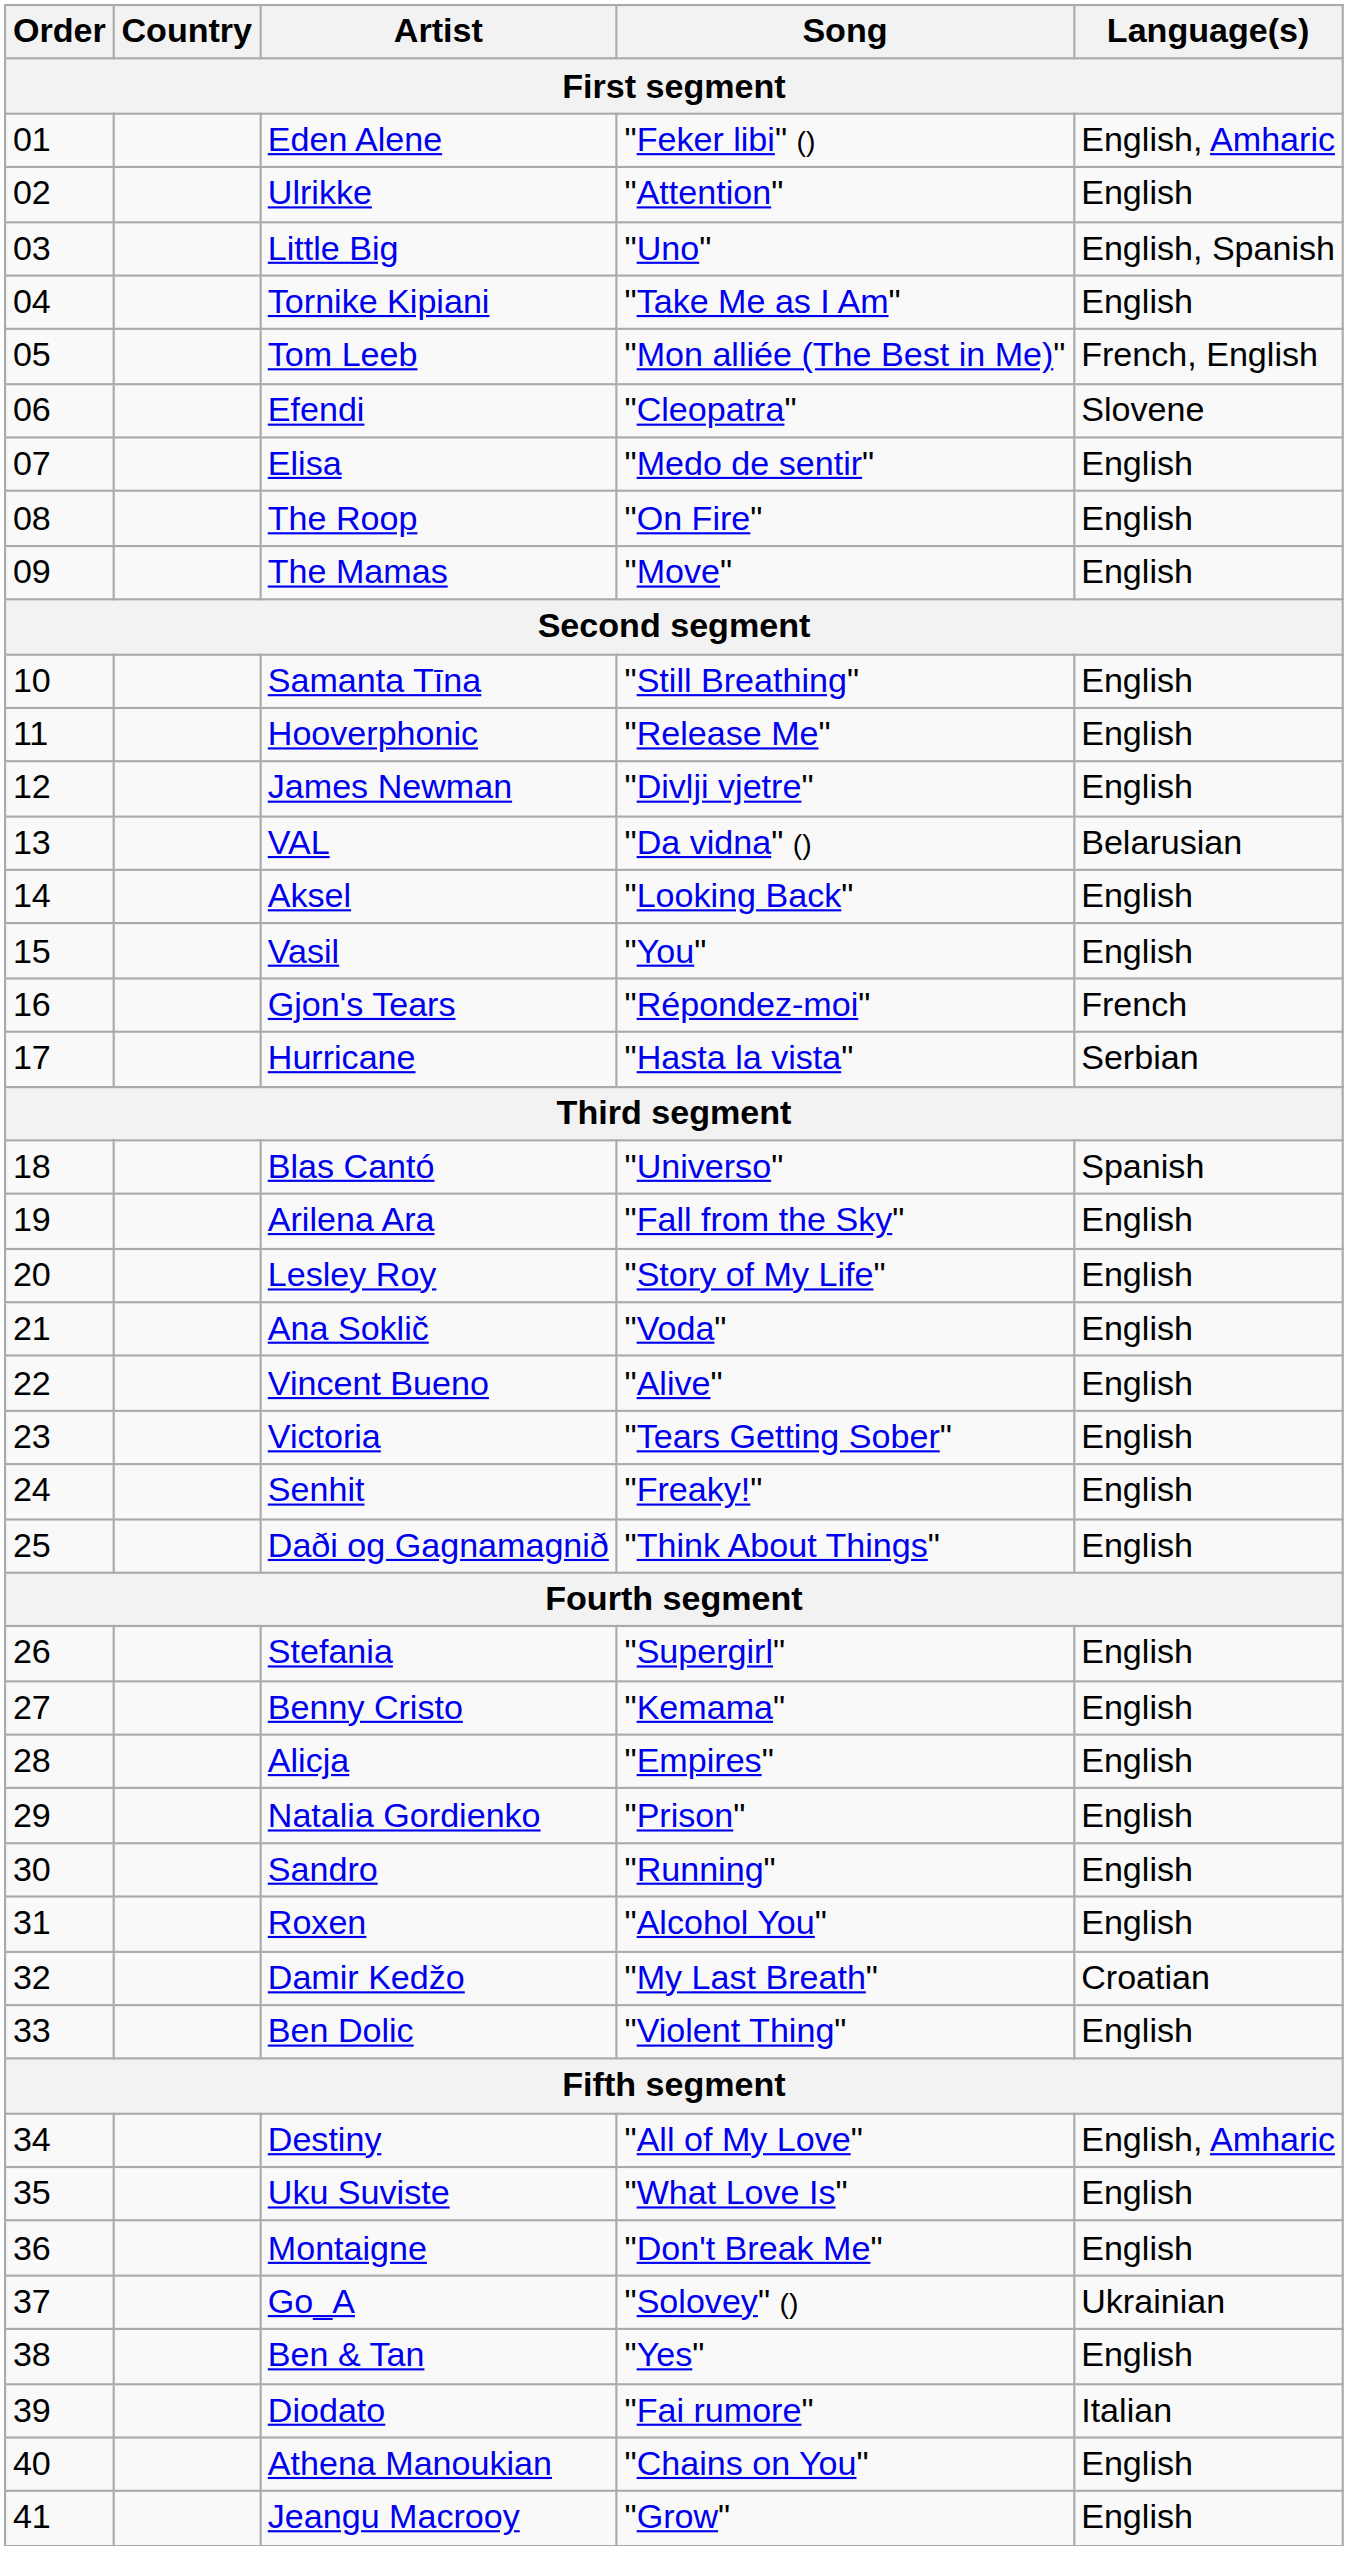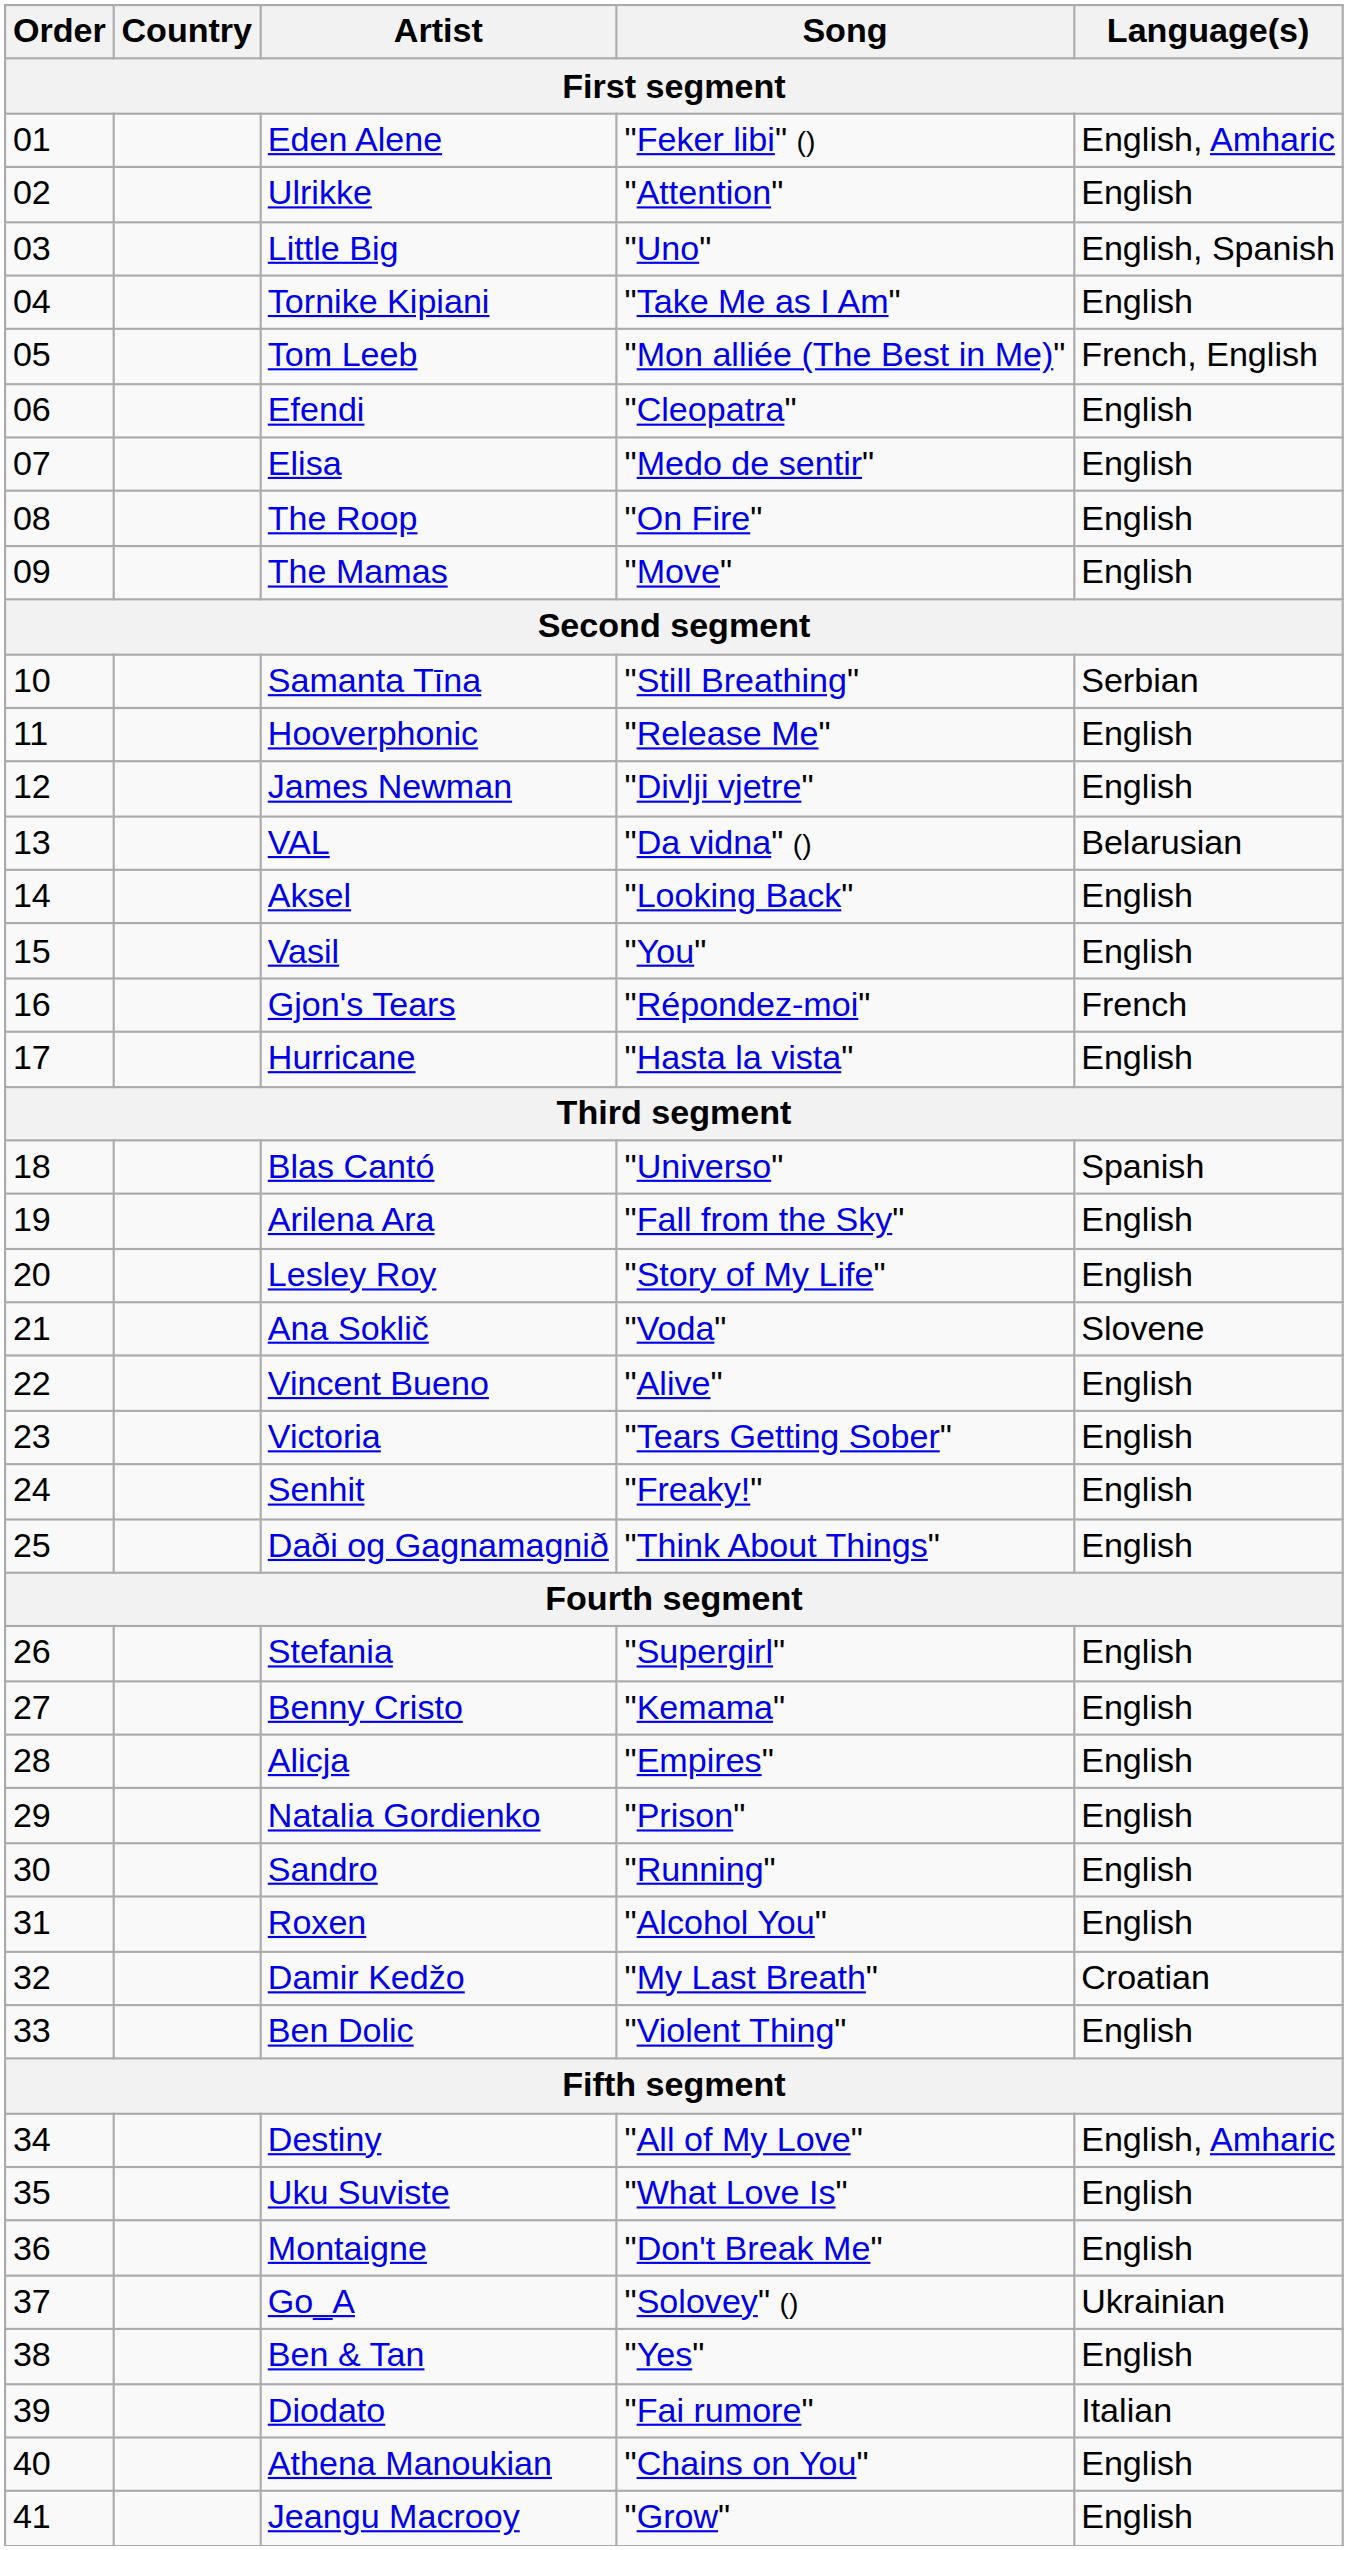 <table class="sortable wikitable">
 <tr>
 <th>Order</th>
 <th>Country</th>
 <th>Artist</th>
 <th>Song</th>
 <th>Language(s)</th>
 </tr>
 <tr>
 <th colspan="5">First segment</th>
 </tr>
 <tr>
 <td>01</td>
 <td></td>
 <td><a href='#'>Eden Alene</a></td>
 <td>"<a href='#'>Feker libi</a>" <small>()</small></td>
 <td>English, <a href='#'>Amharic</a></td>
 </tr>
 <tr>
 <td>02</td>
 <td></td>
 <td><a href='#'>Ulrikke</a></td>
 <td>"<a href='#'>Attention</a>"</td>
 <td>English</td>
 </tr>
 <tr>
 <td>03</td>
 <td></td>
 <td><a href='#'>Little Big</a></td>
 <td>"<a href='#'>Uno</a>"</td>
 <td>English, Spanish</td>
 </tr>
 <tr>
 <td>04</td>
 <td></td>
 <td><a href='#'>Tornike Kipiani</a></td>
 <td>"<a href='#'>Take Me as I Am</a>"</td>
 <td>English</td>
 </tr>
 <tr>
 <td>05</td>
 <td></td>
 <td><a href='#'>Tom Leeb</a></td>
 <td>"<a href='#'>Mon alliée (The Best in Me)</a>"</td>
 <td>French, English</td>
 </tr>
 <tr>
 <td>06</td>
 <td></td>
 <td><a href='#'>Efendi</a></td>
 <td>"<a href='#'>Cleopatra</a>"</td>
-<td>Slovene</td>
+<td>English</td>
 </tr>
 <tr>
 <td>07</td>
 <td></td>
 <td><a href='#'>Elisa</a></td>
 <td>"<a href='#'>Medo de sentir</a>"</td>
 <td>English</td>
 </tr>
 <tr>
 <td>08</td>
 <td></td>
 <td><a href='#'>The Roop</a></td>
 <td>"<a href='#'>On Fire</a>"</td>
 <td>English</td>
 </tr>
 <tr>
 <td>09</td>
 <td></td>
 <td><a href='#'>The Mamas</a></td>
 <td>"<a href='#'>Move</a>"</td>
 <td>English</td>
 </tr>
 <tr>
 <th colspan="5">Second segment</th>
 </tr>
 <tr>
 <td>10</td>
 <td></td>
 <td><a href='#'>Samanta Tīna</a></td>
 <td>"<a href='#'>Still Breathing</a>"</td>
-<td>English</td>
+<td>Serbian</td>
 </tr>
 <tr>
 <td>11</td>
 <td></td>
 <td><a href='#'>Hooverphonic</a></td>
 <td>"<a href='#'>Release Me</a>"</td>
 <td>English</td>
 </tr>
 <tr>
 <td>12</td>
 <td></td>
 <td><a href='#'>James Newman</a></td>
 <td>"<a href='#'>Divlji vjetre</a>"</td>
 <td>English</td>
 </tr>
 <tr>
 <td>13</td>
 <td></td>
 <td><a href='#'>VAL</a></td>
 <td>"<a href='#'>Da vidna</a>" <small>()</small></td>
 <td>Belarusian</td>
 </tr>
 <tr>
 <td>14</td>
 <td></td>
 <td><a href='#'>Aksel</a></td>
 <td>"<a href='#'>Looking Back</a>"</td>
 <td>English</td>
 </tr>
 <tr>
 <td>15</td>
 <td></td>
 <td><a href='#'>Vasil</a></td>
 <td>"<a href='#'>You</a>"</td>
 <td>English</td>
 </tr>
 <tr>
 <td>16</td>
 <td></td>
 <td><a href='#'>Gjon's Tears</a></td>
 <td>"<a href='#'>Répondez-moi</a>"</td>
 <td>French</td>
 </tr>
 <tr>
 <td>17</td>
 <td></td>
 <td><a href='#'>Hurricane</a></td>
 <td>"<a href='#'>Hasta la vista</a>"</td>
-<td>Serbian</td>
+<td>English</td>
 </tr>
 <tr>
 <th colspan="5">Third segment</th>
 </tr>
 <tr>
 <td>18</td>
 <td></td>
 <td><a href='#'>Blas Cantó</a></td>
 <td>"<a href='#'>Universo</a>"</td>
 <td>Spanish</td>
 </tr>
 <tr>
 <td>19</td>
 <td></td>
 <td><a href='#'>Arilena Ara</a></td>
 <td>"<a href='#'>Fall from the Sky</a>"</td>
 <td>English</td>
 </tr>
 <tr>
 <td>20</td>
 <td></td>
 <td><a href='#'>Lesley Roy</a></td>
 <td>"<a href='#'>Story of My Life</a>"</td>
 <td>English</td>
 </tr>
 <tr>
 <td>21</td>
 <td></td>
 <td><a href='#'>Ana Soklič</a></td>
 <td>"<a href='#'>Voda</a>"</td>
-<td>English</td>
+<td>Slovene</td>
 </tr>
 <tr>
 <td>22</td>
 <td></td>
 <td><a href='#'>Vincent Bueno</a></td>
 <td>"<a href='#'>Alive</a>"</td>
 <td>English</td>
 </tr>
 <tr>
 <td>23</td>
 <td></td>
 <td><a href='#'>Victoria</a></td>
 <td>"<a href='#'>Tears Getting Sober</a>"</td>
 <td>English</td>
 </tr>
 <tr>
 <td>24</td>
 <td></td>
 <td><a href='#'>Senhit</a></td>
 <td>"<a href='#'>Freaky!</a>"</td>
 <td>English</td>
 </tr>
 <tr>
 <td>25</td>
 <td></td>
 <td><a href='#'>Daði og Gagnamagnið</a></td>
 <td>"<a href='#'>Think About Things</a>"</td>
 <td>English</td>
 </tr>
 <tr>
 <th colspan="5">Fourth segment</th>
 </tr>
 <tr>
 <td>26</td>
 <td></td>
 <td><a href='#'>Stefania</a></td>
 <td>"<a href='#'>Supergirl</a>"</td>
 <td>English</td>
 </tr>
 <tr>
 <td>27</td>
 <td></td>
 <td><a href='#'>Benny Cristo</a></td>
 <td>"<a href='#'>Kemama</a>"</td>
 <td>English</td>
 </tr>
 <tr>
 <td>28</td>
 <td></td>
 <td><a href='#'>Alicja</a></td>
 <td>"<a href='#'>Empires</a>"</td>
 <td>English</td>
 </tr>
 <tr>
 <td>29</td>
 <td></td>
 <td><a href='#'>Natalia Gordienko</a></td>
 <td>"<a href='#'>Prison</a>"</td>
 <td>English</td>
 </tr>
 <tr>
 <td>30</td>
 <td></td>
 <td><a href='#'>Sandro</a></td>
 <td>"<a href='#'>Running</a>"</td>
 <td>English</td>
 </tr>
 <tr>
 <td>31</td>
 <td></td>
 <td><a href='#'>Roxen</a></td>
 <td>"<a href='#'>Alcohol You</a>"</td>
 <td>English</td>
 </tr>
 <tr>
 <td>32</td>
 <td></td>
 <td><a href='#'>Damir Kedžo</a></td>
 <td>"<a href='#'>My Last Breath</a>"</td>
 <td>Croatian</td>
 </tr>
 <tr>
 <td>33</td>
 <td></td>
 <td><a href='#'>Ben Dolic</a></td>
 <td>"<a href='#'>Violent Thing</a>"</td>
 <td>English</td>
 </tr>
 <tr>
 <th colspan="5">Fifth segment</th>
 </tr>
 <tr>
 <td>34</td>
 <td></td>
 <td><a href='#'>Destiny</a></td>
 <td>"<a href='#'>All of My Love</a>"</td>
 <td>English, <a href='#'>Amharic</a></td>
 </tr>
 <tr>
 <td>35</td>
 <td></td>
 <td><a href='#'>Uku Suviste</a></td>
 <td>"<a href='#'>What Love Is</a>"</td>
 <td>English</td>
 </tr>
 <tr>
 <td>36</td>
 <td></td>
 <td><a href='#'>Montaigne</a></td>
 <td>"<a href='#'>Don't Break Me</a>"</td>
 <td>English</td>
 </tr>
 <tr>
 <td>37</td>
 <td></td>
 <td><a href='#'>Go_A</a></td>
 <td>"<a href='#'>Solovey</a>" <small>()</small></td>
 <td>Ukrainian</td>
 </tr>
 <tr>
 <td>38</td>
 <td></td>
 <td><a href='#'>Ben & Tan</a></td>
 <td>"<a href='#'>Yes</a>"</td>
 <td>English</td>
 </tr>
 <tr>
 <td>39</td>
 <td></td>
 <td><a href='#'>Diodato</a></td>
 <td>"<a href='#'>Fai rumore</a>"</td>
 <td>Italian</td>
 </tr>
 <tr>
 <td>40</td>
 <td></td>
 <td><a href='#'>Athena Manoukian</a></td>
 <td>"<a href='#'>Chains on You</a>"</td>
 <td>English</td>
 </tr>
 <tr>
 <td>41</td>
 <td></td>
 <td><a href='#'>Jeangu Macrooy</a></td>
 <td>"<a href='#'>Grow</a>"</td>
 <td>English</td>
 </tr>
 <tr>
 </tr>
 </table>
